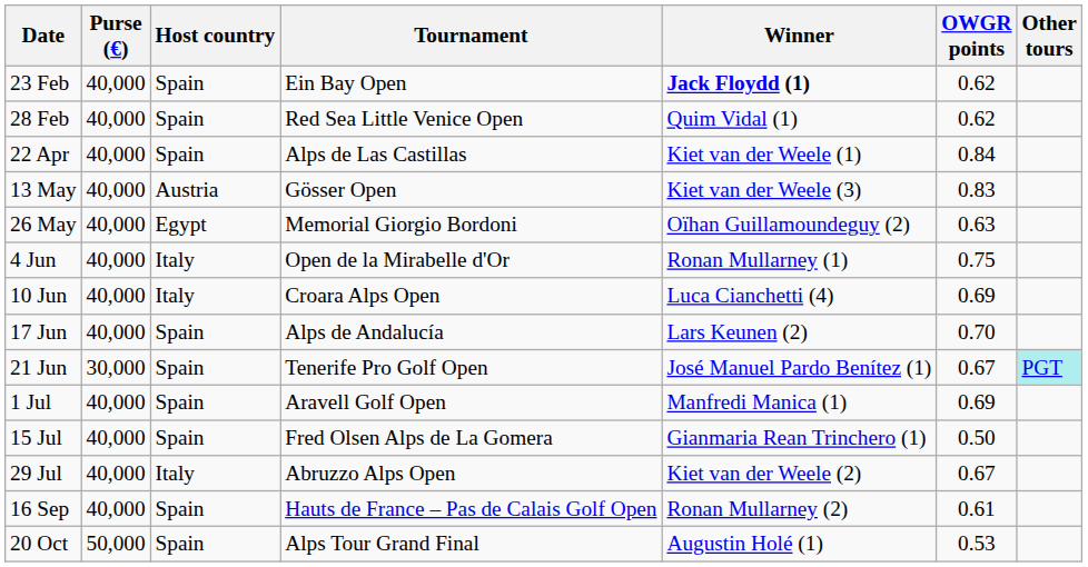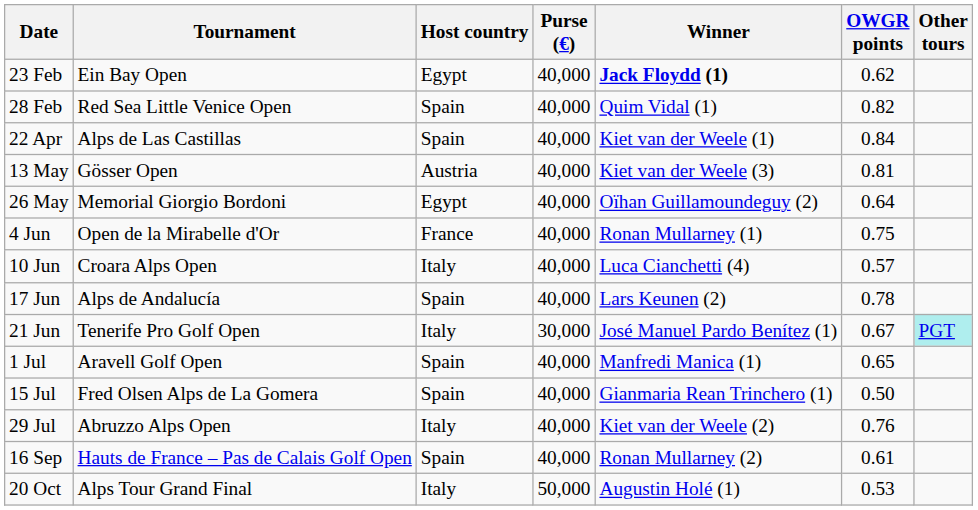 <table class="wikitable" style="font-size:95%;">
 <tr>
 <th>Date</th>
+<th>Tournament</th>
+<th>Host country</th>
 <th>Purse<br>(<a href='#'>€</a>)</th>
-<th>Host country</th>
-<th>Tournament</th>
 <th>Winner</th>
 <th><a href='#'>OWGR</a><br>points</th>
 <th>Other<br>tours</th>
 </tr>
 <tr>
 <td>23 Feb</td>
+<td>Ein Bay Open</td>
+<td>Egypt</td>
 <td align=right>40,000</td>
-<td>Spain</td>
-<td>Ein Bay Open</td>
 <td><strong> <a href='#'>Jack Floydd</a> (1)</strong></td>
 <td align=center>0.62</td>
 <td></td>
 </tr>
 <tr>
 <td>28 Feb</td>
+<td>Red Sea Little Venice Open</td>
+<td>Spain</td>
 <td align=right>40,000</td>
-<td>Spain</td>
-<td>Red Sea Little Venice Open</td>
 <td> <a href='#'>Quim Vidal</a> (1)</td>
-<td align=center>0.62</td>
+<td align=center>0.82</td>
 <td></td>
 </tr>
 <tr>
 <td>22 Apr</td>
+<td>Alps de Las Castillas</td>
+<td>Spain</td>
 <td align=right>40,000</td>
-<td>Spain</td>
-<td>Alps de Las Castillas</td>
 <td> <a href='#'>Kiet van der Weele</a> (1)</td>
 <td align=center>0.84</td>
 <td></td>
 </tr>
 <tr>
 <td>13 May</td>
+<td>Gösser Open</td>
+<td>Austria</td>
 <td align=right>40,000</td>
-<td>Austria</td>
-<td>Gösser Open</td>
 <td> <a href='#'>Kiet van der Weele</a> (3)</td>
-<td align=center>0.83</td>
+<td align=center>0.81</td>
 <td></td>
 </tr>
 <tr>
 <td>26 May</td>
+<td>Memorial Giorgio Bordoni</td>
+<td>Egypt</td>
 <td align=right>40,000</td>
-<td>Egypt</td>
-<td>Memorial Giorgio Bordoni</td>
 <td> <a href='#'>Oïhan Guillamoundeguy</a> (2)</td>
-<td align=center>0.63</td>
+<td align=center>0.64</td>
 <td></td>
 </tr>
 <tr>
 <td>4 Jun</td>
+<td>Open de la Mirabelle d'Or</td>
+<td>France</td>
 <td align=right>40,000</td>
-<td>Italy</td>
-<td>Open de la Mirabelle d'Or</td>
 <td> <a href='#'>Ronan Mullarney</a> (1)</td>
 <td align=center>0.75</td>
 <td></td>
 </tr>
 <tr>
 <td>10 Jun</td>
+<td>Croara Alps Open</td>
+<td>Italy</td>
 <td align=right>40,000</td>
-<td>Italy</td>
-<td>Croara Alps Open</td>
 <td> <a href='#'>Luca Cianchetti</a> (4)</td>
-<td align=center>0.69</td>
+<td align=center>0.57</td>
 <td></td>
 </tr>
 <tr>
 <td>17 Jun</td>
+<td>Alps de Andalucía</td>
+<td>Spain</td>
 <td align=right>40,000</td>
-<td>Spain</td>
-<td>Alps de Andalucía</td>
 <td> <a href='#'>Lars Keunen</a> (2)</td>
-<td align=center>0.70</td>
+<td align=center>0.78</td>
 <td></td>
 </tr>
 <tr>
 <td>21 Jun</td>
+<td>Tenerife Pro Golf Open</td>
+<td>Italy</td>
 <td align=right>30,000</td>
-<td>Spain</td>
-<td>Tenerife Pro Golf Open</td>
 <td> <a href='#'>José Manuel Pardo Benítez</a> (1)</td>
 <td align=center>0.67</td>
 <td style="background: paleturquoise;"><a href='#'>PGT</a></td>
 </tr>
 <tr>
 <td>1 Jul</td>
+<td>Aravell Golf Open</td>
+<td>Spain</td>
 <td align=right>40,000</td>
-<td>Spain</td>
-<td>Aravell Golf Open</td>
 <td> <a href='#'>Manfredi Manica</a> (1)</td>
-<td align=center>0.69</td>
+<td align=center>0.65</td>
 <td></td>
 </tr>
 <tr>
 <td>15 Jul</td>
+<td>Fred Olsen Alps de La Gomera</td>
+<td>Spain</td>
 <td align=right>40,000</td>
-<td>Spain</td>
-<td>Fred Olsen Alps de La Gomera</td>
 <td> <a href='#'>Gianmaria Rean Trinchero</a> (1)</td>
 <td align=center>0.50</td>
 <td></td>
 </tr>
 <tr>
 <td>29 Jul</td>
+<td>Abruzzo Alps Open</td>
+<td>Italy</td>
 <td align=right>40,000</td>
-<td>Italy</td>
-<td>Abruzzo Alps Open</td>
 <td> <a href='#'>Kiet van der Weele</a> (2)</td>
-<td align=center>0.67</td>
+<td align=center>0.76</td>
 <td></td>
 </tr>
 <tr>
 <td>16 Sep</td>
+<td><a href='#'>Hauts de France – Pas de Calais Golf Open</a></td>
+<td>Spain</td>
 <td align=right>40,000</td>
-<td>Spain</td>
-<td><a href='#'>Hauts de France – Pas de Calais Golf Open</a></td>
 <td> <a href='#'>Ronan Mullarney</a> (2)</td>
 <td align=center>0.61</td>
 <td></td>
 </tr>
 <tr>
 <td>20 Oct</td>
+<td>Alps Tour Grand Final</td>
+<td>Italy</td>
 <td align=right>50,000</td>
-<td>Spain</td>
-<td>Alps Tour Grand Final</td>
 <td> <a href='#'>Augustin Holé</a> (1)</td>
 <td align=center>0.53</td>
 <td></td>
 </tr>
 </table>
